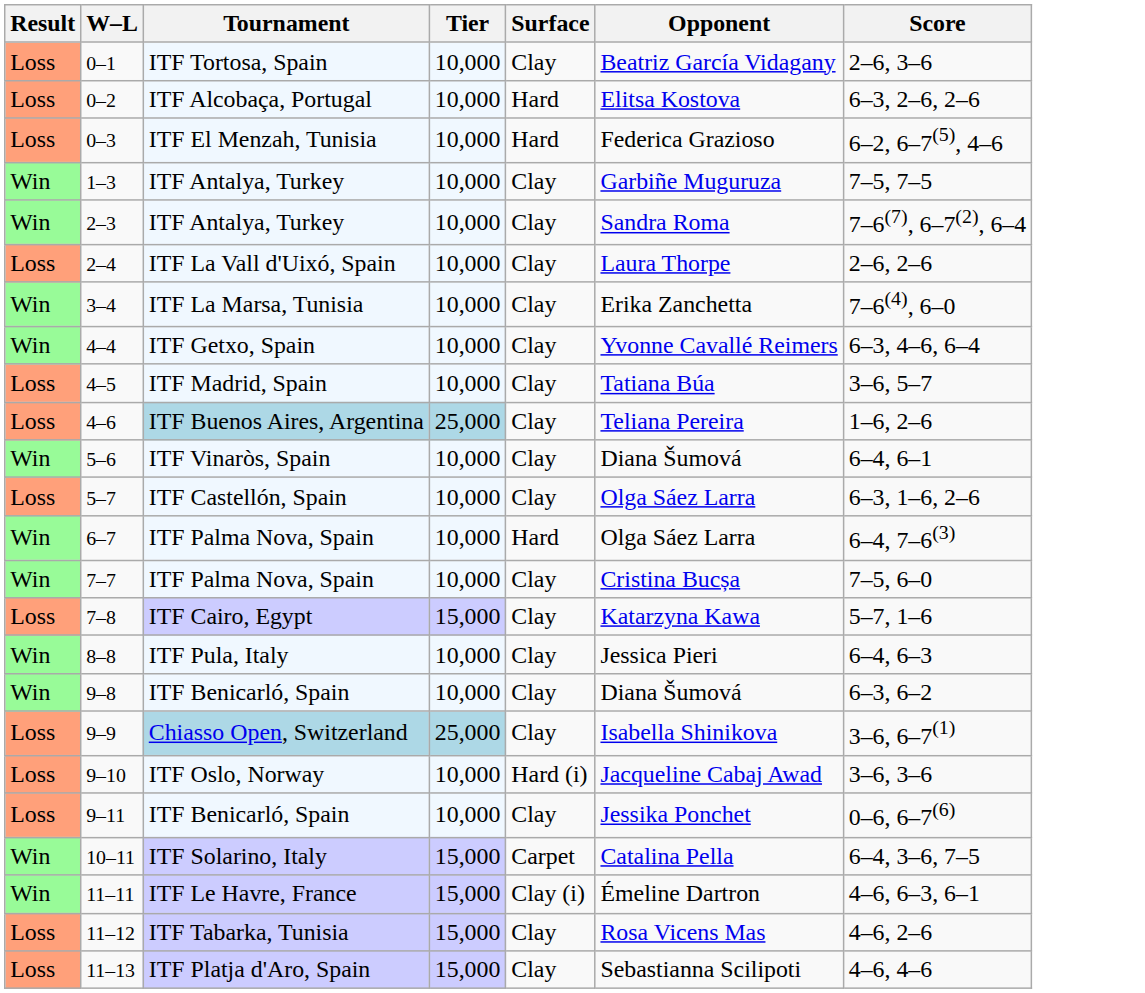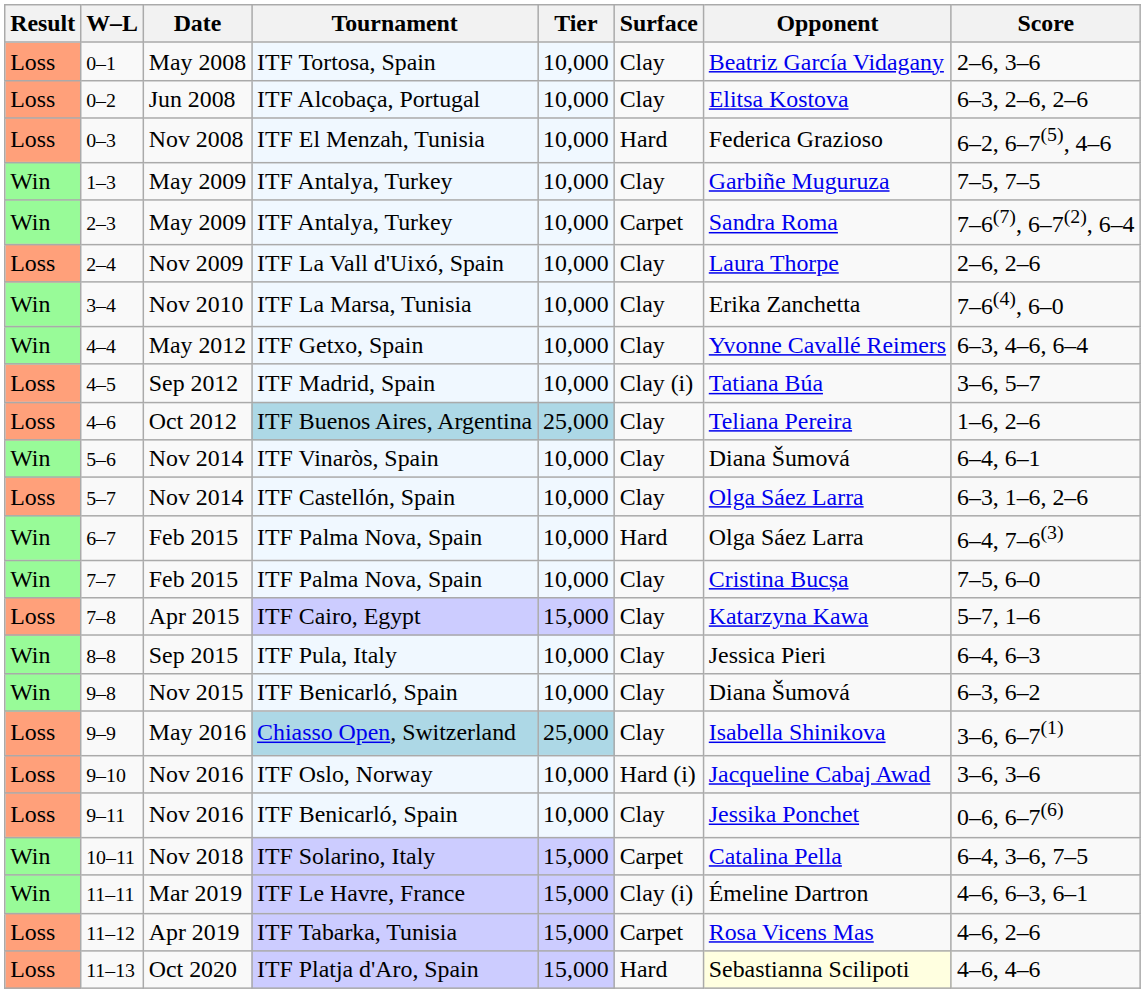 <table class="sortable wikitable">
 <tr>
 <th>Result</th>
 <th class="unsortable">W–L</th>
+<th>Date</th>
 <th>Tournament</th>
 <th>Tier</th>
 <th>Surface</th>
 <th>Opponent</th>
 <th class="unsortable">Score</th>
 </tr>
 <tr>
 <td style="background:#ffa07a;">Loss</td>
 <td><small>0–1</small></td>
+<td>May 2008</td>
 <td style="background:#f0f8ff;">ITF Tortosa, Spain</td>
 <td style="background:#f0f8ff;">10,000</td>
 <td>Clay</td>
 <td> <a href='#'>Beatriz García Vidagany</a></td>
 <td>2–6, 3–6</td>
 </tr>
 <tr>
 <td style="background:#ffa07a;">Loss</td>
 <td><small>0–2</small></td>
+<td>Jun 2008</td>
 <td style="background:#f0f8ff;">ITF Alcobaça, Portugal</td>
 <td style="background:#f0f8ff;">10,000</td>
-<td>Hard</td>
+<td>Clay</td>
 <td> <a href='#'>Elitsa Kostova</a></td>
 <td>6–3, 2–6, 2–6</td>
 </tr>
 <tr>
 <td style="background:#ffa07a;">Loss</td>
 <td><small>0–3</small></td>
+<td>Nov 2008</td>
 <td style="background:#f0f8ff;">ITF El Menzah, Tunisia</td>
 <td style="background:#f0f8ff;">10,000</td>
 <td>Hard</td>
 <td> Federica Grazioso</td>
 <td>6–2, 6–7<sup>(5)</sup>, 4–6</td>
 </tr>
 <tr>
 <td style="background:#98fb98;">Win</td>
 <td><small>1–3</small></td>
+<td>May 2009</td>
 <td style="background:#f0f8ff;">ITF Antalya, Turkey</td>
 <td style="background:#f0f8ff;">10,000</td>
 <td>Clay</td>
 <td> <a href='#'>Garbiñe Muguruza</a></td>
 <td>7–5, 7–5</td>
 </tr>
 <tr>
 <td style="background:#98fb98;">Win</td>
 <td><small>2–3</small></td>
+<td>May 2009</td>
 <td style="background:#f0f8ff;">ITF Antalya, Turkey</td>
 <td style="background:#f0f8ff;">10,000</td>
-<td>Clay</td>
+<td>Carpet</td>
 <td> <a href='#'>Sandra Roma</a></td>
 <td>7–6<sup>(7)</sup>, 6–7<sup>(2)</sup>, 6–4</td>
 </tr>
 <tr>
 <td style="background:#ffa07a;">Loss</td>
 <td><small>2–4</small></td>
+<td>Nov 2009</td>
 <td style="background:#f0f8ff;">ITF La Vall d'Uixó, Spain</td>
 <td style="background:#f0f8ff;">10,000</td>
 <td>Clay</td>
 <td> <a href='#'>Laura Thorpe</a></td>
 <td>2–6, 2–6</td>
 </tr>
 <tr>
 <td style="background:#98fb98;">Win</td>
 <td><small>3–4</small></td>
+<td>Nov 2010</td>
 <td style="background:#f0f8ff;">ITF La Marsa, Tunisia</td>
 <td style="background:#f0f8ff;">10,000</td>
 <td>Clay</td>
 <td> Erika Zanchetta</td>
 <td>7–6<sup>(4)</sup>, 6–0</td>
 </tr>
 <tr>
 <td style="background:#98fb98;">Win</td>
 <td><small>4–4</small></td>
+<td>May 2012</td>
 <td style="background:#f0f8ff;">ITF Getxo, Spain</td>
 <td style="background:#f0f8ff;">10,000</td>
 <td>Clay</td>
 <td> <a href='#'>Yvonne Cavallé Reimers</a></td>
 <td>6–3, 4–6, 6–4</td>
 </tr>
 <tr>
 <td style="background:#ffa07a;">Loss</td>
 <td><small>4–5</small></td>
+<td>Sep 2012</td>
 <td style="background:#f0f8ff;">ITF Madrid, Spain</td>
 <td style="background:#f0f8ff;">10,000</td>
-<td>Clay</td>
+<td>Clay (i)</td>
 <td> <a href='#'>Tatiana Búa</a></td>
 <td>3–6, 5–7</td>
 </tr>
 <tr>
 <td style="background:#ffa07a;">Loss</td>
 <td><small>4–6</small></td>
+<td>Oct 2012</td>
 <td style="background:lightblue;">ITF Buenos Aires, Argentina</td>
 <td style="background:lightblue;">25,000</td>
 <td>Clay</td>
 <td> <a href='#'>Teliana Pereira</a></td>
 <td>1–6, 2–6</td>
 </tr>
 <tr>
 <td style="background:#98fb98;">Win</td>
 <td><small>5–6</small></td>
+<td>Nov 2014</td>
 <td style="background:#f0f8ff;">ITF Vinaròs, Spain</td>
 <td style="background:#f0f8ff;">10,000</td>
 <td>Clay</td>
 <td> Diana Šumová</td>
 <td>6–4, 6–1</td>
 </tr>
 <tr>
 <td style="background:#ffa07a;">Loss</td>
 <td><small>5–7</small></td>
+<td>Nov 2014</td>
 <td style="background:#f0f8ff;">ITF Castellón, Spain</td>
 <td style="background:#f0f8ff;">10,000</td>
 <td>Clay</td>
 <td> <a href='#'>Olga Sáez Larra</a></td>
 <td>6–3, 1–6, 2–6</td>
 </tr>
 <tr>
 <td style="background:#98fb98;">Win</td>
 <td><small>6–7</small></td>
+<td>Feb 2015</td>
 <td style="background:#f0f8ff;">ITF Palma Nova, Spain</td>
 <td style="background:#f0f8ff;">10,000</td>
 <td>Hard</td>
 <td> Olga Sáez Larra</td>
 <td>6–4, 7–6<sup>(3)</sup></td>
 </tr>
 <tr>
 <td style="background:#98fb98;">Win</td>
 <td><small>7–7</small></td>
+<td>Feb 2015</td>
 <td style="background:#f0f8ff;">ITF Palma Nova, Spain</td>
 <td style="background:#f0f8ff;">10,000</td>
 <td>Clay</td>
 <td> <a href='#'>Cristina Bucșa</a></td>
 <td>7–5, 6–0</td>
 </tr>
 <tr>
 <td style="background:#ffa07a;">Loss</td>
 <td><small>7–8</small></td>
+<td>Apr 2015</td>
 <td style="background:#ccf;">ITF Cairo, Egypt</td>
 <td style="background:#ccf;">15,000</td>
 <td>Clay</td>
 <td> <a href='#'>Katarzyna Kawa</a></td>
 <td>5–7, 1–6</td>
 </tr>
 <tr>
 <td style="background:#98fb98;">Win</td>
 <td><small>8–8</small></td>
+<td>Sep 2015</td>
 <td style="background:#f0f8ff;">ITF Pula, Italy</td>
 <td style="background:#f0f8ff;">10,000</td>
 <td>Clay</td>
 <td> Jessica Pieri</td>
 <td>6–4, 6–3</td>
 </tr>
 <tr>
 <td style="background:#98fb98;">Win</td>
 <td><small>9–8</small></td>
+<td>Nov 2015</td>
 <td style="background:#f0f8ff;">ITF Benicarló, Spain</td>
 <td style="background:#f0f8ff;">10,000</td>
 <td>Clay</td>
 <td> Diana Šumová</td>
 <td>6–3, 6–2</td>
 </tr>
 <tr>
 <td style="background:#ffa07a;">Loss</td>
 <td><small>9–9</small></td>
+<td>May 2016</td>
 <td style="background:lightblue;"><a href='#'>Chiasso Open</a>, Switzerland</td>
 <td style="background:lightblue;">25,000</td>
 <td>Clay</td>
 <td> <a href='#'>Isabella Shinikova</a></td>
 <td>3–6, 6–7<sup>(1)</sup></td>
 </tr>
 <tr>
 <td style="background:#ffa07a;">Loss</td>
 <td><small>9–10</small></td>
+<td>Nov 2016</td>
 <td style="background:#f0f8ff;">ITF Oslo, Norway</td>
 <td style="background:#f0f8ff;">10,000</td>
 <td>Hard (i)</td>
 <td> <a href='#'>Jacqueline Cabaj Awad</a></td>
 <td>3–6, 3–6</td>
 </tr>
 <tr>
 <td style="background:#ffa07a;">Loss</td>
 <td><small>9–11</small></td>
+<td>Nov 2016</td>
 <td style="background:#f0f8ff;">ITF Benicarló, Spain</td>
 <td style="background:#f0f8ff;">10,000</td>
 <td>Clay</td>
 <td> <a href='#'>Jessika Ponchet</a></td>
 <td>0–6, 6–7<sup>(6)</sup></td>
 </tr>
 <tr>
 <td style="background:#98fb98;">Win</td>
 <td><small>10–11</small></td>
+<td>Nov 2018</td>
 <td style="background:#ccf;">ITF Solarino, Italy</td>
 <td style="background:#ccf;">15,000</td>
 <td>Carpet</td>
 <td> <a href='#'>Catalina Pella</a></td>
 <td>6–4, 3–6, 7–5</td>
 </tr>
 <tr>
 <td style="background:#98fb98;">Win</td>
 <td><small>11–11</small></td>
+<td>Mar 2019</td>
 <td style="background:#ccf;">ITF Le Havre, France</td>
 <td style="background:#ccf;">15,000</td>
 <td>Clay (i)</td>
 <td> Émeline Dartron</td>
 <td>4–6, 6–3, 6–1</td>
 </tr>
 <tr>
 <td style="background:#ffa07a;">Loss</td>
 <td><small>11–12</small></td>
+<td>Apr 2019</td>
 <td style="background:#ccf;">ITF Tabarka, Tunisia</td>
 <td style="background:#ccf;">15,000</td>
-<td>Clay</td>
+<td>Carpet</td>
 <td> <a href='#'>Rosa Vicens Mas</a></td>
 <td>4–6, 2–6</td>
 </tr>
 <tr>
 <td style="background:#ffa07a;">Loss</td>
 <td><small>11–13</small></td>
+<td>Oct 2020</td>
 <td style="background:#ccf;">ITF Platja d'Aro, Spain</td>
 <td style="background:#ccf;">15,000</td>
-<td>Clay</td>
-<td> Sebastianna Scilipoti</td>
+<td>Hard</td>
+<td style="background: lightyellow;"> Sebastianna Scilipoti</td>
 <td>4–6, 4–6</td>
 </tr>
 </table>
